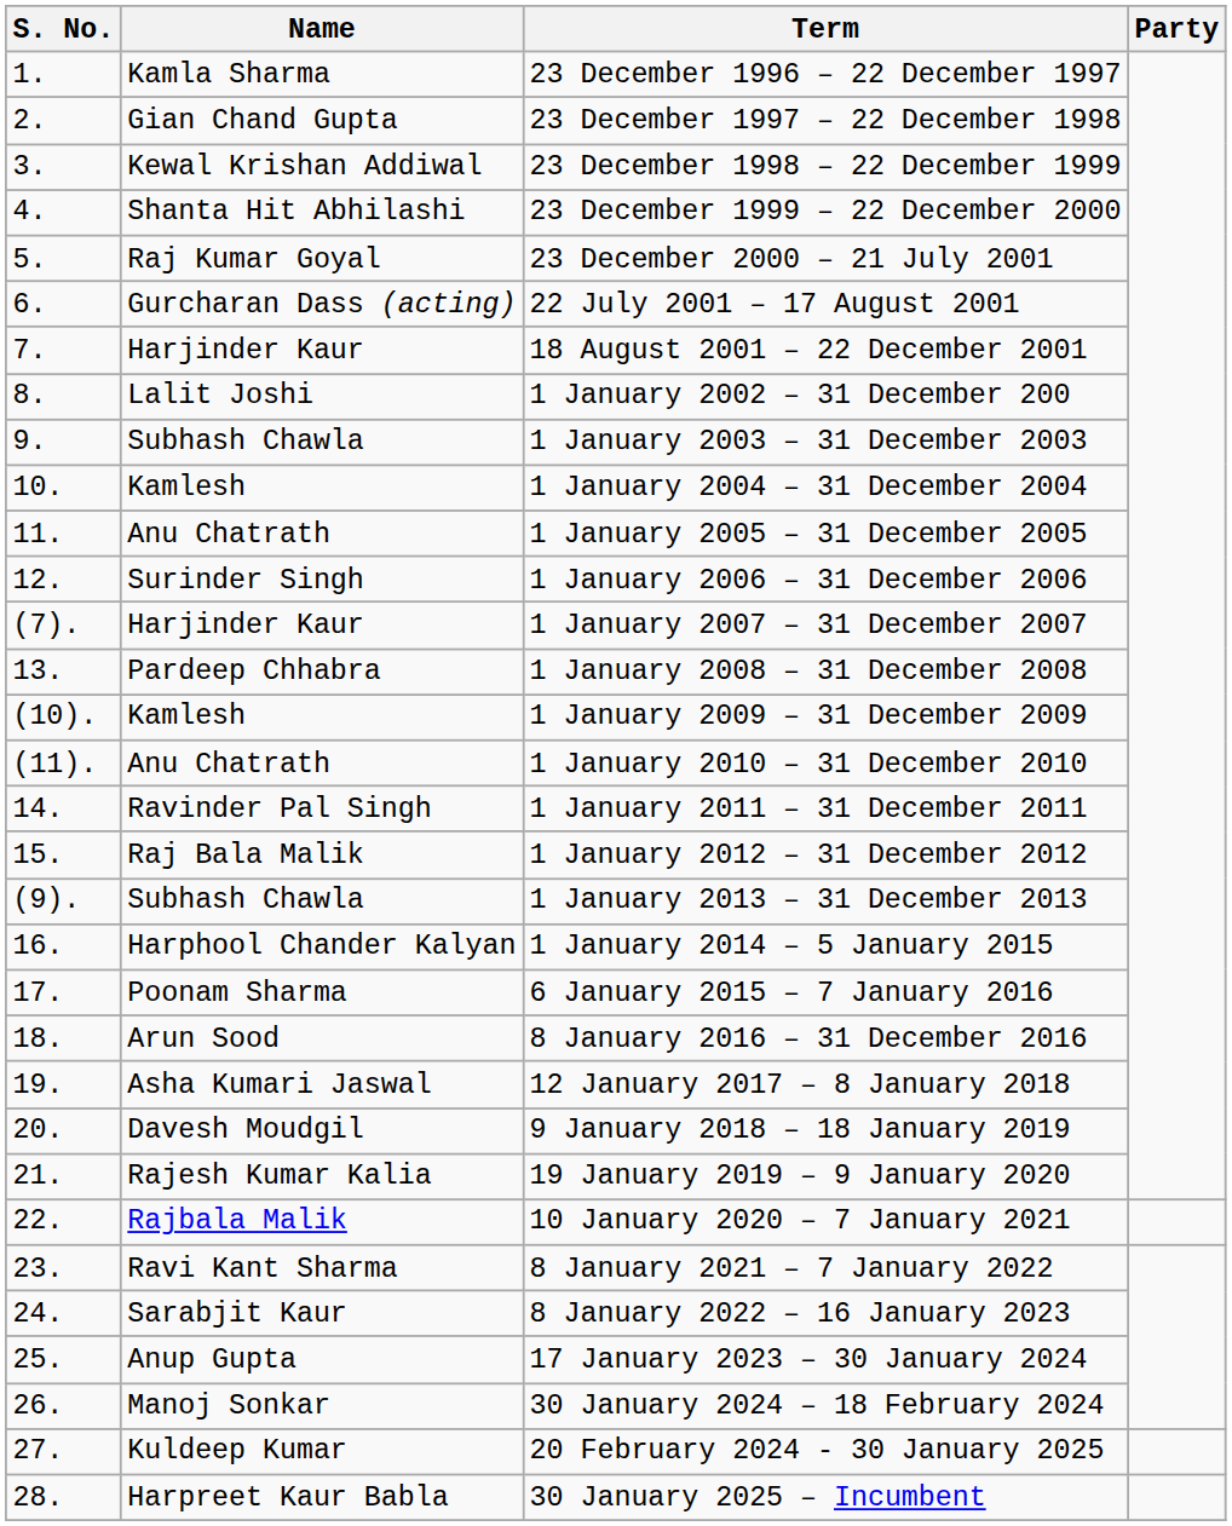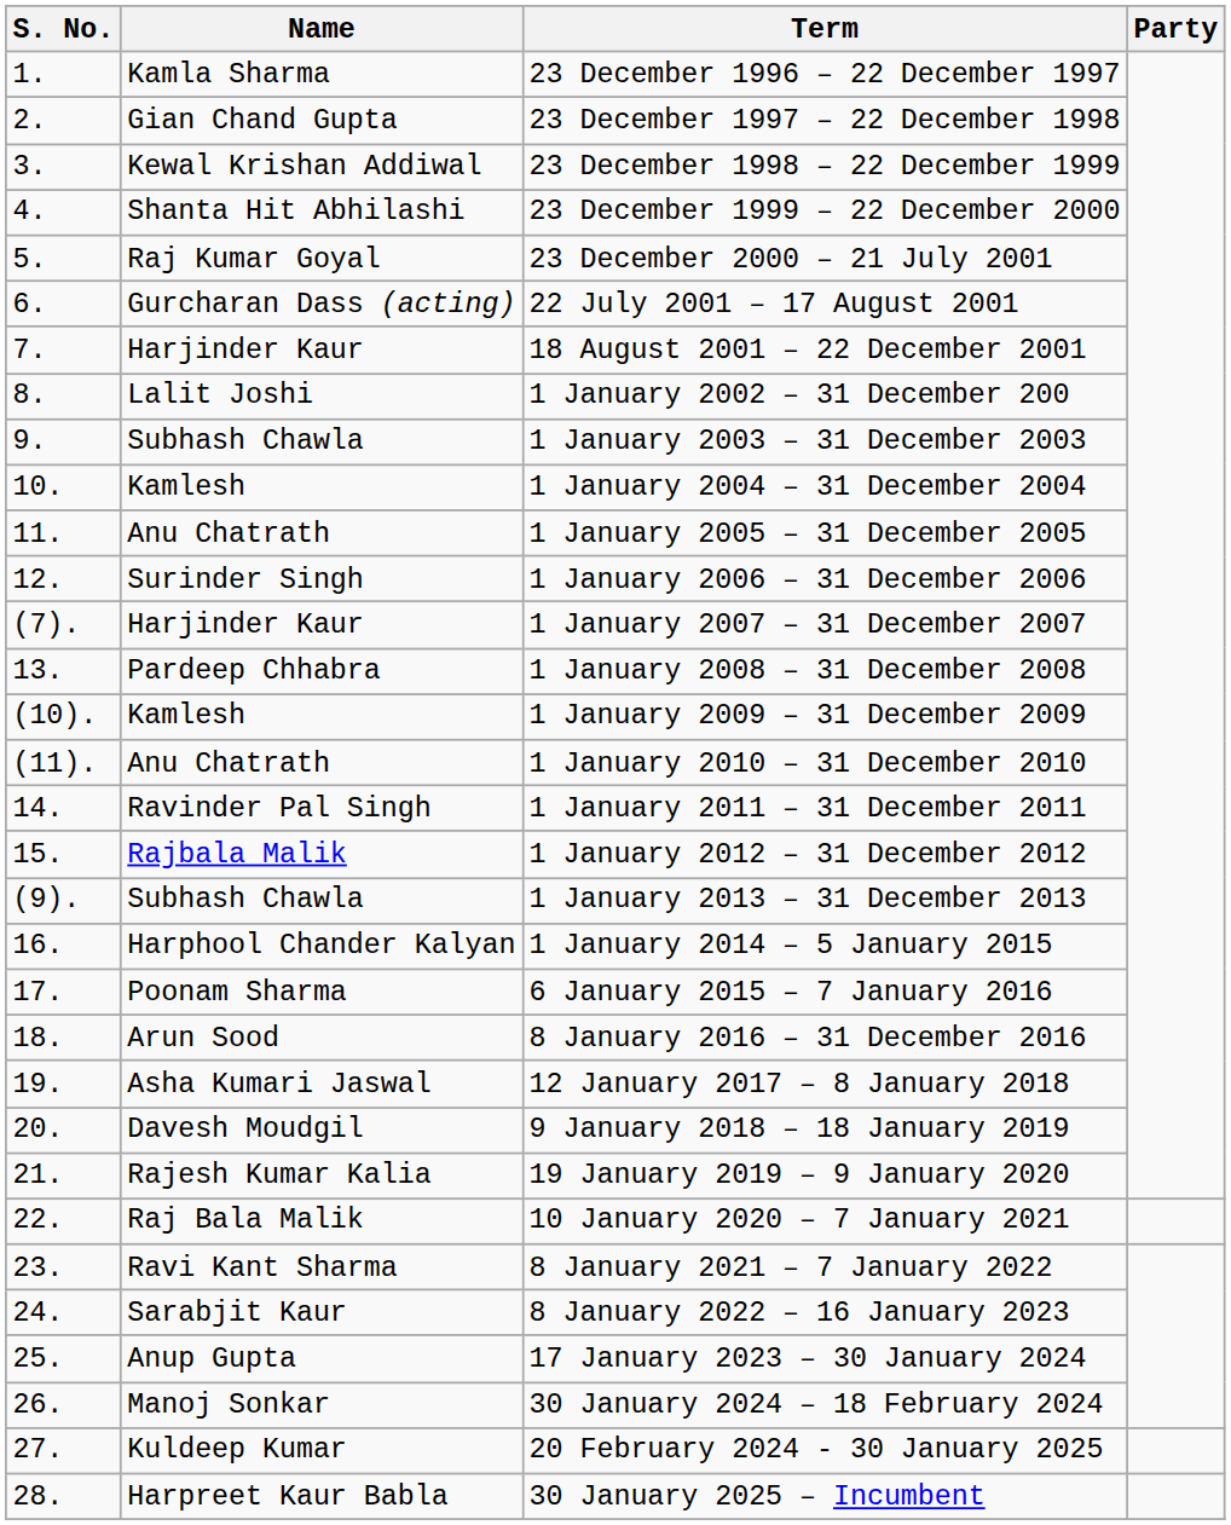 <table class="wikitable sortable">
 <tr>
 <th>S. No.</th>
 <th>Name</th>
 <th>Term</th>
 <th colspan=2><strong>Party</strong></th>
 </tr>
 <tr>
 <td>1.</td>
 <td>Kamla Sharma</td>
 <td>23 December 1996 – 22 December 1997</td>
 <td rowspan=25 colspan=2></td>
 </tr>
 <tr>
 <td>2.</td>
 <td>Gian Chand Gupta</td>
 <td>23 December 1997 – 22 December 1998</td>
 </tr>
 <tr>
 <td>3.</td>
 <td>Kewal Krishan Addiwal</td>
 <td>23 December 1998 – 22 December 1999</td>
 </tr>
 <tr>
 <td>4.</td>
 <td>Shanta Hit Abhilashi</td>
 <td>23 December 1999 – 22 December 2000</td>
 </tr>
 <tr>
 <td>5.</td>
 <td>Raj Kumar Goyal</td>
 <td>23 December 2000 – 21 July 2001</td>
 </tr>
 <tr>
 <td>6.</td>
 <td>Gurcharan Dass <em>(acting)</em></td>
 <td>22 July 2001 – 17 August 2001</td>
 </tr>
 <tr>
 <td>7.</td>
 <td>Harjinder Kaur</td>
 <td>18 August 2001 – 22 December 2001</td>
 </tr>
 <tr>
 <td>8.</td>
 <td>Lalit Joshi</td>
 <td>1 January 2002 – 31 December 200</td>
 </tr>
 <tr>
 <td>9.</td>
 <td>Subhash Chawla</td>
 <td>1 January 2003 – 31 December 2003</td>
 </tr>
 <tr>
 <td>10.</td>
 <td>Kamlesh</td>
 <td>1 January 2004 – 31 December 2004</td>
 </tr>
 <tr>
 <td>11.</td>
 <td>Anu Chatrath</td>
 <td>1 January 2005 – 31 December 2005</td>
 </tr>
 <tr>
 <td>12.</td>
 <td>Surinder Singh</td>
 <td>1 January 2006 – 31 December 2006</td>
 </tr>
 <tr>
 <td>(7).</td>
 <td>Harjinder Kaur</td>
 <td>1 January 2007 – 31 December 2007</td>
 </tr>
 <tr>
 <td>13.</td>
 <td>Pardeep Chhabra</td>
 <td>1 January 2008 – 31 December 2008</td>
 </tr>
 <tr>
 <td>(10).</td>
 <td>Kamlesh</td>
 <td>1 January 2009 – 31 December 2009</td>
 </tr>
 <tr>
 <td>(11).</td>
 <td>Anu Chatrath</td>
 <td>1 January 2010 – 31 December 2010</td>
 </tr>
 <tr>
 <td>14.</td>
 <td>Ravinder Pal Singh</td>
 <td>1 January 2011 – 31 December 2011</td>
 </tr>
 <tr>
 <td>15.</td>
-<td>Raj Bala Malik</td>
+<td><a href='#'>Rajbala Malik</a></td>
 <td>1 January 2012 – 31 December 2012</td>
 </tr>
 <tr>
 <td>(9).</td>
 <td>Subhash Chawla</td>
 <td>1 January 2013 – 31 December 2013</td>
 </tr>
 <tr>
 <td>16.</td>
 <td>Harphool Chander Kalyan</td>
 <td>1 January 2014 – 5 January 2015</td>
 </tr>
 <tr>
 <td>17.</td>
 <td>Poonam Sharma</td>
 <td>6 January 2015 – 7 January 2016</td>
 </tr>
 <tr>
 <td>18.</td>
 <td>Arun Sood</td>
 <td>8 January 2016 – 31 December 2016</td>
 </tr>
 <tr>
 <td>19.</td>
 <td>Asha Kumari Jaswal</td>
 <td>12 January 2017 – 8 January 2018</td>
 </tr>
 <tr>
 <td>20.</td>
 <td>Davesh Moudgil</td>
 <td>9 January 2018 – 18 January 2019</td>
 </tr>
 <tr>
 <td>21.</td>
 <td>Rajesh Kumar Kalia</td>
 <td>19 January 2019 – 9 January 2020</td>
 </tr>
 <tr>
 <td>22.</td>
-<td><a href='#'>Rajbala Malik</a></td>
+<td>Raj Bala Malik</td>
 <td>10 January 2020 – 7 January 2021</td>
 <td></td>
 </tr>
 <tr>
 <td>23.</td>
 <td>Ravi Kant Sharma</td>
 <td>8 January 2021 – 7 January 2022</td>
 </tr>
 <tr>
 <td>24.</td>
 <td>Sarabjit Kaur</td>
 <td>8 January 2022 – 16 January 2023</td>
 </tr>
 <tr>
 <td>25.</td>
 <td>Anup Gupta</td>
 <td>17 January 2023 – 30 January 2024</td>
 </tr>
 <tr>
 <td>26.</td>
 <td>Manoj Sonkar</td>
 <td>30 January 2024 – 18 February 2024</td>
 </tr>
 <tr>
 <td>27.</td>
 <td>Kuldeep Kumar</td>
 <td>20 February 2024 - 30 January 2025</td>
 <td></td>
 </tr>
 <tr>
 <td>28.</td>
 <td>Harpreet Kaur Babla</td>
 <td>30 January 2025 – <a href='#'>Incumbent</a></td>
 <td></td>
 </tr>
 </table>
